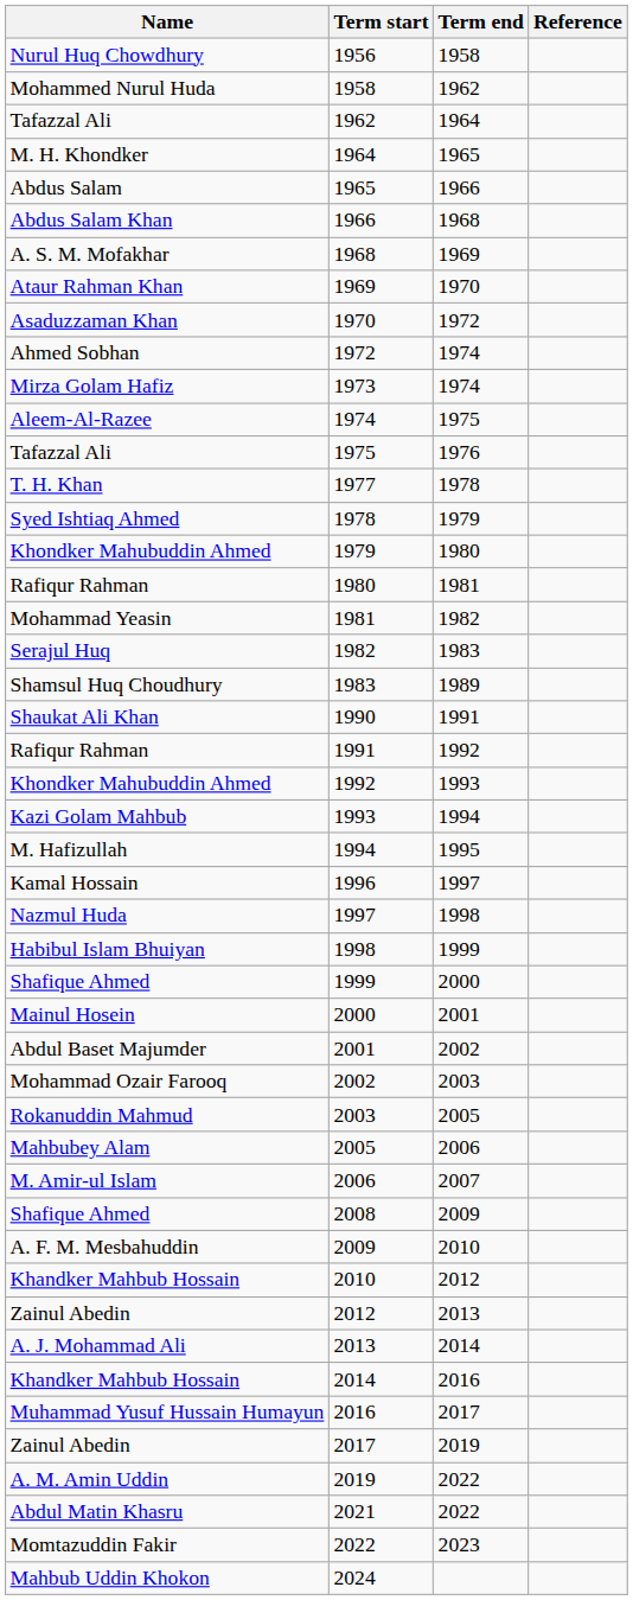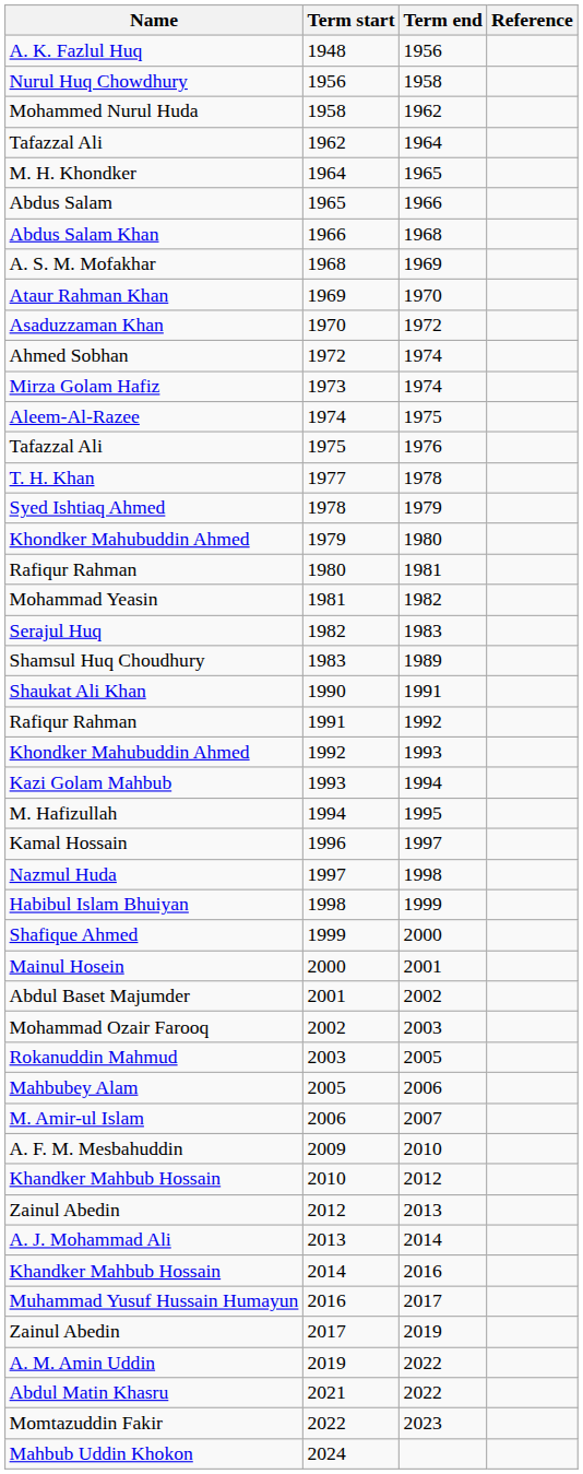 <table class="wikitable">
 <tr>
 <th>Name</th>
 <th>Term start</th>
 <th>Term end</th>
 <th>Reference</th>
+</tr>
+<tr>
+<td><a href='#'>A. K. Fazlul Huq</a></td>
+<td>1948</td>
+<td>1956</td>
+<td></td>
 </tr>
 <tr>
 <td><a href='#'>Nurul Huq Chowdhury</a></td>
 <td>1956</td>
 <td>1958</td>
 <td></td>
 </tr>
 <tr>
 <td>Mohammed Nurul Huda</td>
 <td>1958</td>
 <td>1962</td>
 <td></td>
 </tr>
 <tr>
 <td>Tafazzal Ali</td>
 <td>1962</td>
 <td>1964</td>
 <td></td>
 </tr>
 <tr>
 <td>M. H. Khondker</td>
 <td>1964</td>
 <td>1965</td>
 <td></td>
 </tr>
 <tr>
 <td>Abdus Salam</td>
 <td>1965</td>
 <td>1966</td>
 <td></td>
 </tr>
 <tr>
 <td><a href='#'>Abdus Salam Khan</a></td>
 <td>1966</td>
 <td>1968</td>
 <td></td>
 </tr>
 <tr>
 <td>A. S. M. Mofakhar</td>
 <td>1968</td>
 <td>1969</td>
 <td></td>
 </tr>
 <tr>
 <td><a href='#'>Ataur Rahman Khan</a></td>
 <td>1969</td>
 <td>1970</td>
 <td></td>
 </tr>
 <tr>
 <td><a href='#'>Asaduzzaman Khan</a></td>
 <td>1970</td>
 <td>1972</td>
 <td></td>
 </tr>
 <tr>
 <td>Ahmed Sobhan</td>
 <td>1972</td>
 <td>1974</td>
 <td></td>
 </tr>
 <tr>
 <td><a href='#'>Mirza Golam Hafiz</a></td>
 <td>1973</td>
 <td>1974</td>
 <td></td>
 </tr>
 <tr>
 <td><a href='#'>Aleem-Al-Razee</a></td>
 <td>1974</td>
 <td>1975</td>
 <td></td>
 </tr>
 <tr>
 <td>Tafazzal Ali</td>
 <td>1975</td>
 <td>1976</td>
 <td></td>
 </tr>
 <tr>
 <td><a href='#'>T. H. Khan</a></td>
 <td>1977</td>
 <td>1978</td>
 <td></td>
 </tr>
 <tr>
 <td><a href='#'>Syed Ishtiaq Ahmed</a></td>
 <td>1978</td>
 <td>1979</td>
 <td></td>
 </tr>
 <tr>
 <td><a href='#'>Khondker Mahubuddin Ahmed</a></td>
 <td>1979</td>
 <td>1980</td>
 <td></td>
 </tr>
 <tr>
 <td>Rafiqur Rahman</td>
 <td>1980</td>
 <td>1981</td>
 <td></td>
 </tr>
 <tr>
 <td>Mohammad Yeasin</td>
 <td>1981</td>
 <td>1982</td>
 <td></td>
 </tr>
 <tr>
 <td><a href='#'>Serajul Huq</a></td>
 <td>1982</td>
 <td>1983</td>
 <td></td>
 </tr>
 <tr>
 <td>Shamsul Huq Choudhury</td>
 <td>1983</td>
 <td>1989</td>
 <td></td>
 </tr>
 <tr>
 <td><a href='#'>Shaukat Ali Khan</a></td>
 <td>1990</td>
 <td>1991</td>
 <td></td>
 </tr>
 <tr>
 <td>Rafiqur Rahman</td>
 <td>1991</td>
 <td>1992</td>
 <td></td>
 </tr>
 <tr>
 <td><a href='#'>Khondker Mahubuddin Ahmed</a></td>
 <td>1992</td>
 <td>1993</td>
 <td></td>
 </tr>
 <tr>
 <td><a href='#'>Kazi Golam Mahbub</a></td>
 <td>1993</td>
 <td>1994</td>
 <td></td>
 </tr>
 <tr>
 <td>M. Hafizullah</td>
 <td>1994</td>
 <td>1995</td>
 <td></td>
 </tr>
 <tr>
 <td>Kamal Hossain</td>
 <td>1996</td>
 <td>1997</td>
 <td></td>
 </tr>
 <tr>
 <td><a href='#'>Nazmul Huda</a></td>
 <td>1997</td>
 <td>1998</td>
 <td></td>
 </tr>
 <tr>
 <td><a href='#'>Habibul Islam Bhuiyan</a></td>
 <td>1998</td>
 <td>1999</td>
 <td></td>
 </tr>
 <tr>
 <td><a href='#'>Shafique Ahmed</a></td>
 <td>1999</td>
 <td>2000</td>
 <td></td>
 </tr>
 <tr>
 <td><a href='#'>Mainul Hosein</a></td>
 <td>2000</td>
 <td>2001</td>
 <td></td>
 </tr>
 <tr>
 <td>Abdul Baset Majumder</td>
 <td>2001</td>
 <td>2002</td>
 <td></td>
 </tr>
 <tr>
 <td>Mohammad Ozair Farooq</td>
 <td>2002</td>
 <td>2003</td>
 <td></td>
 </tr>
 <tr>
 <td><a href='#'>Rokanuddin Mahmud</a></td>
 <td>2003</td>
 <td>2005</td>
 <td></td>
 </tr>
 <tr>
 <td><a href='#'>Mahbubey Alam</a></td>
 <td>2005</td>
 <td>2006</td>
 <td></td>
 </tr>
 <tr>
 <td><a href='#'>M. Amir-ul Islam</a></td>
 <td>2006</td>
 <td>2007</td>
 <td></td>
 </tr>
 <tr>
-<td><a href='#'>Shafique Ahmed</a></td>
-<td>2008</td>
-<td>2009</td>
-<td></td>
-</tr>
-<tr>
 <td>A. F. M. Mesbahuddin</td>
 <td>2009</td>
 <td>2010</td>
 <td></td>
 </tr>
 <tr>
 <td><a href='#'>Khandker Mahbub Hossain</a></td>
 <td>2010</td>
 <td>2012</td>
 <td></td>
 </tr>
 <tr>
 <td>Zainul Abedin</td>
 <td>2012</td>
 <td>2013</td>
 <td></td>
 </tr>
 <tr>
 <td><a href='#'>A. J. Mohammad Ali</a></td>
 <td>2013</td>
 <td>2014</td>
 <td></td>
 </tr>
 <tr>
 <td><a href='#'>Khandker Mahbub Hossain</a></td>
 <td>2014</td>
 <td>2016</td>
 <td></td>
 </tr>
 <tr>
 <td><a href='#'>Muhammad Yusuf Hussain Humayun</a></td>
 <td>2016</td>
 <td>2017</td>
 <td></td>
 </tr>
 <tr>
 <td>Zainul Abedin</td>
 <td>2017</td>
 <td>2019</td>
 <td></td>
 </tr>
 <tr>
 <td><a href='#'>A. M. Amin Uddin</a></td>
 <td>2019</td>
 <td>2022</td>
 <td></td>
 </tr>
 <tr>
 <td><a href='#'>Abdul Matin Khasru</a></td>
 <td>2021</td>
 <td>2022</td>
 <td></td>
 </tr>
 <tr>
 <td>Momtazuddin Fakir</td>
 <td>2022</td>
 <td>2023</td>
 <td></td>
 </tr>
 <tr>
 <td><a href='#'>Mahbub Uddin Khokon</a></td>
 <td>2024</td>
 <td></td>
 <td></td>
 </tr>
 </table>
